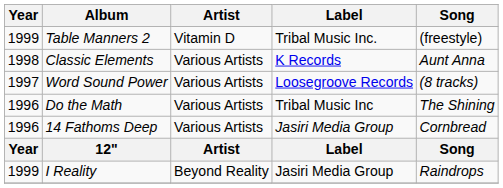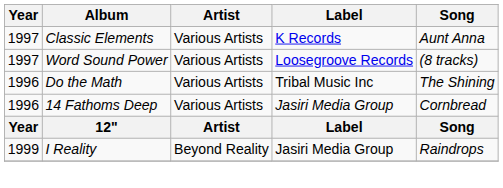 <table class="wikitable">
 <tr>
 <th>Year</th>
 <th>Album</th>
 <th>Artist</th>
 <th>Label</th>
 <th>Song</th>
 </tr>
 <tr>
-<td>1999</td>
-<td><em>Table Manners 2</em></td>
-<td>Vitamin D</td>
-<td>Tribal Music Inc.</td>
-<td>(freestyle)</td>
-</tr>
-<tr>
-<td>1998</td>
+<td>1997</td>
 <td><em>Classic Elements</em></td>
 <td>Various Artists</td>
 <td><a href='#'>K Records</a></td>
 <td><em>Aunt Anna</em></td>
 </tr>
 <tr>
 <td>1997</td>
 <td><em>Word Sound Power</em></td>
 <td>Various Artists</td>
 <td><a href='#'>Loosegroove Records</a></td>
 <td><em>(8 tracks)</em></td>
 </tr>
 <tr>
 <td>1996</td>
 <td><em>Do the Math</em></td>
 <td>Various Artists</td>
 <td>Tribal Music Inc</td>
 <td><em>The Shining</em></td>
 </tr>
 <tr>
 <td>1996</td>
 <td><em>14 Fathoms Deep</em></td>
 <td>Various Artists</td>
 <td><em>Jasiri Media Group</em></td>
 <td><em>Cornbread</em></td>
 </tr>
 <tr>
 <th>Year</th>
 <th>12"</th>
 <th>Artist</th>
 <th>Label</th>
 <th>Song</th>
 </tr>
 <tr>
 <td>1999</td>
 <td><em>I Reality</em></td>
 <td>Beyond Reality</td>
 <td>Jasiri Media Group</td>
 <td><em>Raindrops</em></td>
 </tr>
 <tr>
 </tr>
 </table>
